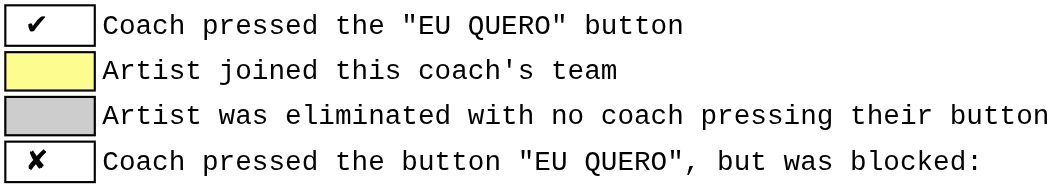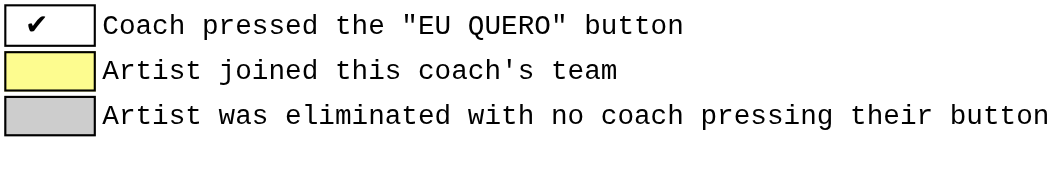 <table class="toccolours" style="font-size: 100%; white-space: nowrap">
 <tr>
 <td style="background:white; border:1px solid black"> ✔ </td>
 <td>Coach pressed the "EU QUERO" button</td>
 </tr>
 <tr>
 <td style="background:#fdfc8f; border:1px solid black">     </td>
 <td>Artist joined this coach's team</td>
 </tr>
 <tr>
 <td style="background:#cdcdcd; border:1px solid black">     </td>
 <td>Artist was eliminated with no coach pressing their button</td>
 </tr>
 <tr>
-<td style="background:white; border:1px solid black"> ✘ </td>
-<td>Coach pressed the button "EU QUERO", but was blocked:</td>
-</tr>
-<tr>
 <td></td>
 <td><br></td>
 </tr>
 </table>
